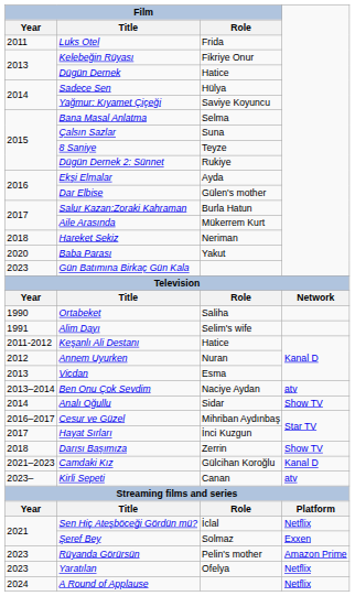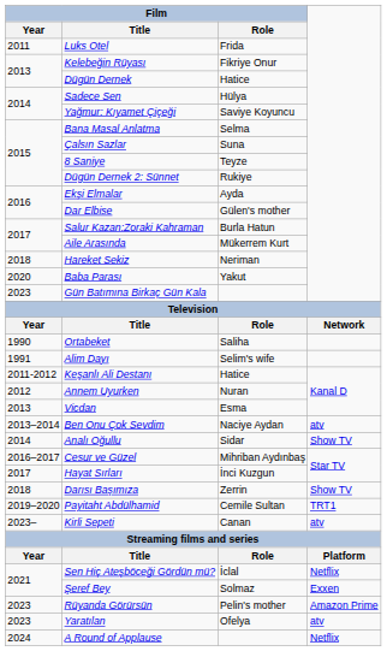 <table class="wikitable" style="font-size:90%">
 <tr>
 <th colspan="3" style="background:LightSteelBlue">Film</th>
 </tr>
 <tr>
 <th>Year</th>
 <th>Title</th>
 <th>Role</th>
 </tr>
 <tr>
 <td>2011</td>
 <td><em><a href='#'>Luks Otel</a></em></td>
 <td>Frida</td>
 </tr>
 <tr>
 <td rowspan="2">2013</td>
 <td><em><a href='#'>Kelebeğin Rüyası</a></em></td>
 <td>Fikriye Onur</td>
 </tr>
 <tr>
 <td><em><a href='#'>Dügün Dernek</a></em></td>
 <td>Hatice</td>
 </tr>
 <tr>
 <td rowspan="2">2014</td>
 <td><em><a href='#'>Sadece Sen</a></em></td>
 <td>Hülya</td>
 </tr>
 <tr>
 <td><em><a href='#'>Yağmur: Kıyamet Çiçeği</a></em></td>
 <td>Saviye Koyuncu</td>
 </tr>
 <tr>
 <td rowspan="4">2015</td>
 <td><em><a href='#'>Bana Masal Anlatma</a></em></td>
 <td>Selma</td>
 </tr>
 <tr>
 <td><em><a href='#'>Çalsın Sazlar</a></em></td>
 <td>Suna</td>
 </tr>
 <tr>
 <td><em><a href='#'>8 Saniye</a></em></td>
 <td>Teyze</td>
 </tr>
 <tr>
 <td><em><a href='#'>Dügün Dernek 2: Sünnet</a></em></td>
 <td>Rukiye</td>
 </tr>
 <tr>
 <td rowspan="2">2016</td>
 <td><em><a href='#'>Ekşi Elmalar</a></em></td>
 <td>Ayda</td>
 </tr>
 <tr>
 <td><em><a href='#'>Dar Elbise</a></em></td>
 <td>Gülen's mother</td>
 </tr>
 <tr>
 <td rowspan="2">2017</td>
 <td><em><a href='#'>Salur Kazan:Zoraki Kahraman</a></em></td>
 <td>Burla Hatun</td>
 </tr>
 <tr>
 <td><em><a href='#'>Aile Arasında</a></em></td>
 <td>Mükerrem Kurt</td>
 </tr>
 <tr>
 <td>2018</td>
 <td><em><a href='#'>Hareket Sekiz</a></em></td>
 <td>Neriman</td>
 </tr>
 <tr>
 <td>2020</td>
 <td><em><a href='#'>Baba Parası</a></em></td>
 <td>Yakut</td>
 </tr>
 <tr>
 <td>2023</td>
 <td><em><a href='#'>Gün Batımına Birkaç Gün Kala</a></em></td>
 <td></td>
 </tr>
 <tr>
 <th colspan="4" style="background:LightSteelBlue">Television</th>
 </tr>
 <tr>
 <th>Year</th>
 <th>Title</th>
 <th>Role</th>
 <th>Network</th>
 </tr>
 <tr>
 <td>1990</td>
 <td><em><a href='#'>Ortabeket</a></em></td>
 <td>Saliha</td>
 <td></td>
 </tr>
 <tr>
 <td>1991</td>
 <td><em><a href='#'>Alim Dayı</a></em></td>
 <td>Selim's wife</td>
 <td></td>
 </tr>
 <tr>
 <td>2011-2012</td>
 <td><em><a href='#'>Keşanlı Ali Destanı</a></em></td>
 <td>Hatice</td>
 <td rowspan="3"><a href='#'>Kanal D</a></td>
 </tr>
 <tr>
 <td>2012</td>
 <td><em><a href='#'>Annem Uyurken</a></em></td>
 <td>Nuran</td>
 </tr>
 <tr>
 <td>2013</td>
 <td><em><a href='#'>Vicdan</a></em></td>
 <td>Esma</td>
 </tr>
 <tr>
 <td>2013–2014</td>
 <td><em><a href='#'>Ben Onu Çok Sevdim</a></em></td>
 <td>Naciye Aydan</td>
 <td><a href='#'>atv</a></td>
 </tr>
 <tr>
 <td>2014</td>
 <td><em><a href='#'>Analı Oğullu</a></em></td>
 <td>Sidar</td>
 <td><a href='#'>Show TV</a></td>
 </tr>
 <tr>
 <td>2016–2017</td>
 <td><em><a href='#'>Cesur ve Güzel</a></em></td>
 <td>Mihriban Aydınbaş</td>
 <td rowspan="2"><a href='#'>Star TV</a></td>
 </tr>
 <tr>
 <td>2017</td>
 <td><em><a href='#'>Hayat Sırları</a></em></td>
 <td>İnci Kuzgun</td>
 </tr>
 <tr>
 <td>2018</td>
 <td><em><a href='#'>Darısı Başımıza</a></em></td>
 <td>Zerrin</td>
 <td><a href='#'>Show TV</a></td>
 </tr>
 <tr>
-<td>2021–2023</td>
-<td><em><a href='#'>Camdaki Kız</a></em></td>
-<td>Gülcihan Koroğlu</td>
-<td><a href='#'>Kanal D</a></td>
+<td>2019–2020</td>
+<td><em><a href='#'>Payitaht Abdülhamid</a></em></td>
+<td>Cemile Sultan</td>
+<td><a href='#'>TRT1</a></td>
 </tr>
 <tr>
 <td>2023–</td>
 <td><em><a href='#'>Kirli Sepeti</a></em></td>
 <td>Canan</td>
 <td><a href='#'>atv</a></td>
 </tr>
 <tr>
 <th colspan="4" style="background:LightSteelBlue">Streaming films and series</th>
 </tr>
 <tr>
 <th>Year</th>
 <th>Title</th>
 <th>Role</th>
 <th>Platform</th>
 </tr>
 <tr>
 <td rowspan="2">2021</td>
 <td><em><a href='#'>Sen Hiç Ateşböceği Gördün mü?</a></em></td>
 <td>İclal</td>
 <td><a href='#'>Netflix</a></td>
 </tr>
 <tr>
 <td><em><a href='#'>Şeref Bey</a></em></td>
 <td>Solmaz</td>
 <td><a href='#'>Exxen</a></td>
 </tr>
 <tr>
 <td>2023</td>
 <td><em><a href='#'>Rüyanda Görürsün</a></em></td>
 <td>Pelin's mother</td>
 <td><a href='#'>Amazon Prime</a></td>
 </tr>
 <tr>
 <td>2023</td>
 <td><em><a href='#'>Yaratılan</a></em></td>
 <td>Ofelya</td>
-<td><a href='#'>Netflix</a></td>
+<td><a href='#'>atv</a></td>
 </tr>
 <tr>
 <td>2024</td>
 <td><em><a href='#'>A Round of Applause</a></em></td>
 <td></td>
 <td><a href='#'>Netflix</a></td>
 </tr>
 </table>
